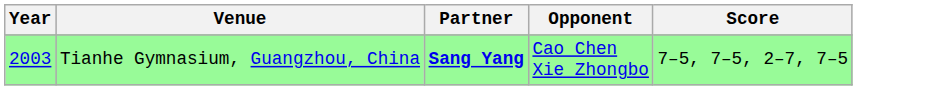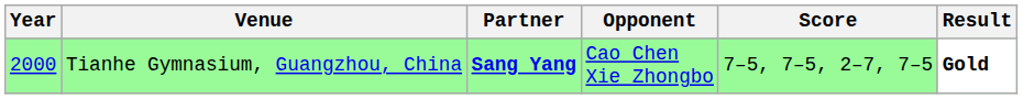 <table class="sortable wikitable" style="font-size: 90%;">
 <tr>
 <th>Year</th>
 <th>Venue</th>
 <th>Partner</th>
 <th>Opponent</th>
 <th>Score</th>
+<th>Result</th>
 </tr>
 <tr style="background:#98FB98">
-<td align="center"><a href='#'>2003</a></td>
+<td align="center"><a href='#'>2000</a></td>
 <td align="left">Tianhe Gymnasium, <a href='#'>Guangzhou, China</a></td>
 <td align="left"><strong> <a href='#'>Sang Yang</a></strong></td>
 <td align="left"> <a href='#'>Cao Chen</a> <br>  <a href='#'>Xie Zhongbo</a></td>
 <td align="left">7–5, 7–5, 2–7, 7–5</td>
+<td style="text-align:left; background:white"> <strong>Gold</strong></td>
 </tr>
 </table>
